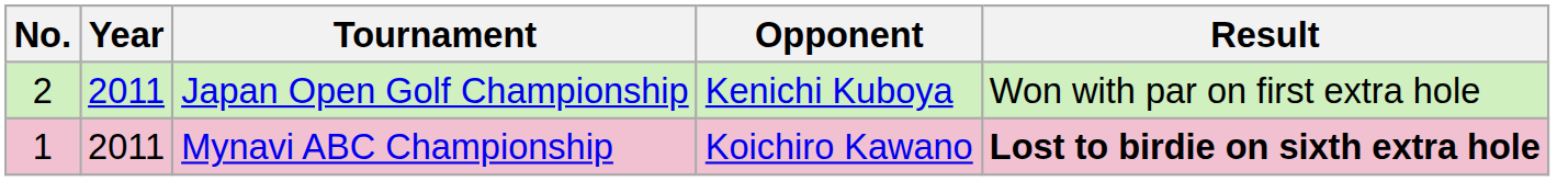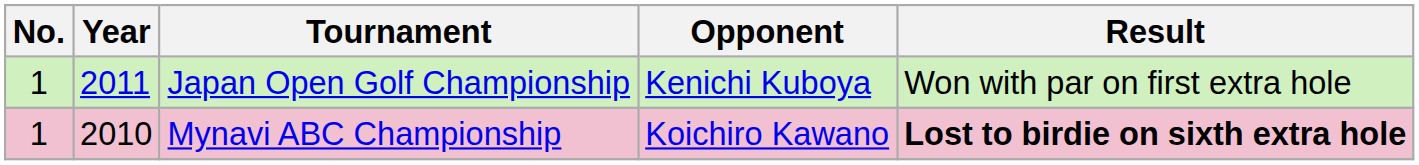 <table class="wikitable" style="font-size:95%;">
 <tr>
 <th>No.</th>
 <th>Year</th>
 <th>Tournament</th>
 <th>Opponent</th>
 <th>Result</th>
 </tr>
 <tr style="background:#D0F0C0;">
-<td align=center>2</td>
+<td align=center>1</td>
 <td><a href='#'>2011</a></td>
 <td><a href='#'>Japan Open Golf Championship</a></td>
 <td> <a href='#'>Kenichi Kuboya</a></td>
 <td>Won with par on first extra hole</td>
 </tr>
 <tr style="background:#F2C1D1;">
 <td align=center>1</td>
-<td>2011</td>
+<td>2010</td>
 <td><a href='#'>Mynavi ABC Championship</a></td>
 <td> <a href='#'>Koichiro Kawano</a></td>
 <td><strong>Lost to birdie on sixth extra hole</strong></td>
 </tr>
 </table>
